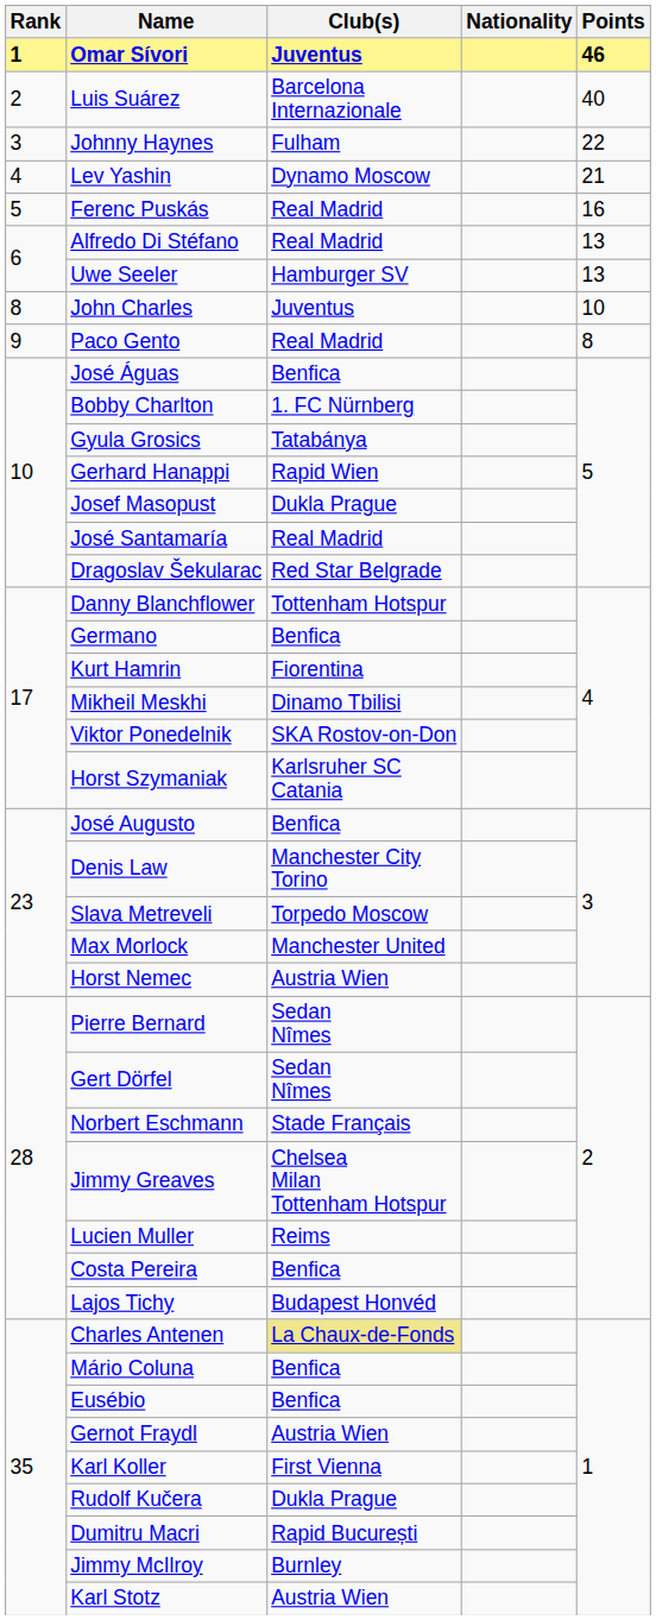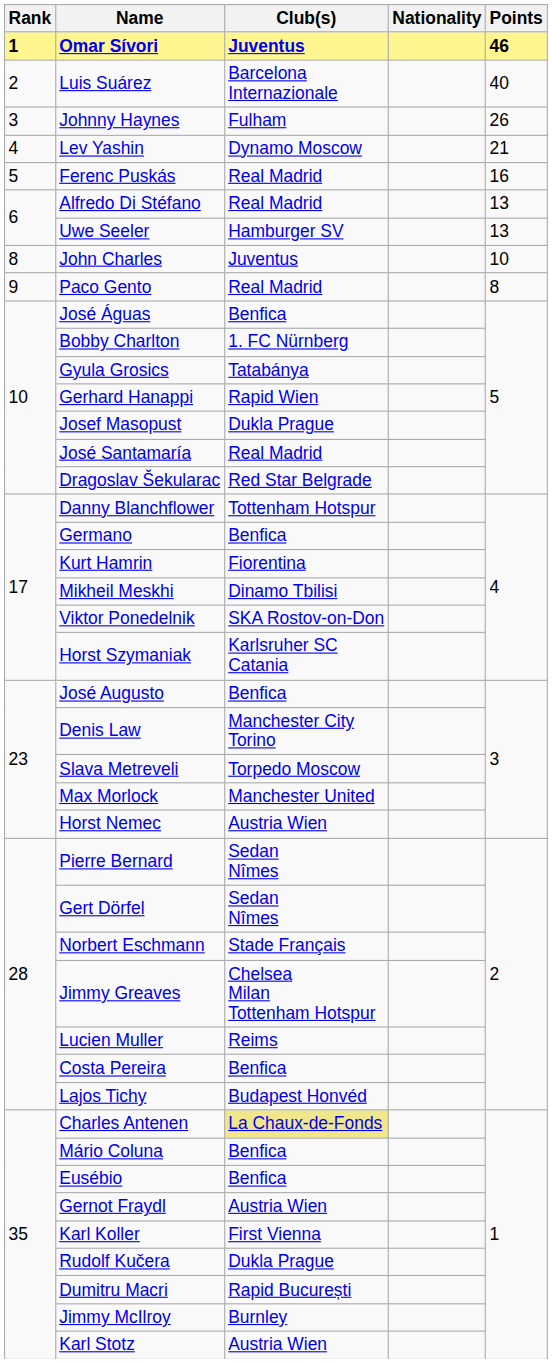 <table class="wikitable">
 <tr>
 <th>Rank</th>
 <th>Name</th>
 <th>Club(s)</th>
 <th>Nationality</th>
 <th>Points</th>
 </tr>
 <tr style="background-color: #FFF68F; font-weight: bold;">
 <td>1</td>
 <td><a href='#'>Omar Sívori</a></td>
 <td> <a href='#'>Juventus</a></td>
 <td></td>
 <td>46</td>
 </tr>
 <tr>
 <td>2</td>
 <td><a href='#'>Luis Suárez</a></td>
 <td> <a href='#'>Barcelona</a><br> <a href='#'>Internazionale</a></td>
 <td></td>
 <td>40</td>
 </tr>
 <tr>
 <td>3</td>
 <td><a href='#'>Johnny Haynes</a></td>
 <td> <a href='#'>Fulham</a></td>
 <td></td>
-<td>22</td>
+<td>26</td>
 </tr>
 <tr>
 <td>4</td>
 <td><a href='#'>Lev Yashin</a></td>
 <td> <a href='#'>Dynamo Moscow</a></td>
 <td></td>
 <td>21</td>
 </tr>
 <tr>
 <td>5</td>
 <td><a href='#'>Ferenc Puskás</a></td>
 <td> <a href='#'>Real Madrid</a></td>
 <td></td>
 <td>16</td>
 </tr>
 <tr>
 <td rowspan="2">6</td>
 <td><a href='#'>Alfredo Di Stéfano</a></td>
 <td> <a href='#'>Real Madrid</a></td>
 <td></td>
 <td>13</td>
 </tr>
 <tr>
 <td><a href='#'>Uwe Seeler</a></td>
 <td> <a href='#'>Hamburger SV</a></td>
 <td></td>
 <td>13</td>
 </tr>
 <tr>
 <td>8</td>
 <td><a href='#'>John Charles</a></td>
 <td> <a href='#'>Juventus</a></td>
 <td></td>
 <td>10</td>
 </tr>
 <tr>
 <td>9</td>
 <td><a href='#'>Paco Gento</a></td>
 <td> <a href='#'>Real Madrid</a></td>
 <td></td>
 <td>8</td>
 </tr>
 <tr>
 <td rowspan="7">10</td>
 <td><a href='#'>José Águas</a></td>
 <td> <a href='#'>Benfica</a></td>
 <td></td>
 <td rowspan="7">5</td>
 </tr>
 <tr>
 <td><a href='#'>Bobby Charlton</a></td>
 <td> <a href='#'>1. FC Nürnberg</a></td>
 <td></td>
 </tr>
 <tr>
 <td><a href='#'>Gyula Grosics</a></td>
 <td> <a href='#'>Tatabánya</a></td>
 <td></td>
 </tr>
 <tr>
 <td><a href='#'>Gerhard Hanappi</a></td>
 <td> <a href='#'>Rapid Wien</a></td>
 <td></td>
 </tr>
 <tr>
 <td><a href='#'>Josef Masopust</a></td>
 <td> <a href='#'>Dukla Prague</a></td>
 <td></td>
 </tr>
 <tr>
 <td><a href='#'>José Santamaría</a></td>
 <td> <a href='#'>Real Madrid</a></td>
 <td></td>
 </tr>
 <tr>
 <td><a href='#'>Dragoslav Šekularac</a></td>
 <td> <a href='#'>Red Star Belgrade</a></td>
 <td></td>
 </tr>
 <tr>
 <td rowspan="6">17</td>
 <td><a href='#'>Danny Blanchflower</a></td>
 <td> <a href='#'>Tottenham Hotspur</a></td>
 <td></td>
 <td rowspan="6">4</td>
 </tr>
 <tr>
 <td><a href='#'>Germano</a></td>
 <td> <a href='#'>Benfica</a></td>
 <td></td>
 </tr>
 <tr>
 <td><a href='#'>Kurt Hamrin</a></td>
 <td> <a href='#'>Fiorentina</a></td>
 <td></td>
 </tr>
 <tr>
 <td><a href='#'>Mikheil Meskhi</a></td>
 <td> <a href='#'>Dinamo Tbilisi</a></td>
 <td></td>
 </tr>
 <tr>
 <td><a href='#'>Viktor Ponedelnik</a></td>
 <td> <a href='#'>SKA Rostov-on-Don</a></td>
 <td></td>
 </tr>
 <tr>
 <td><a href='#'>Horst Szymaniak</a></td>
 <td> <a href='#'>Karlsruher SC</a><br> <a href='#'>Catania</a></td>
 <td></td>
 </tr>
 <tr>
 <td rowspan="5">23</td>
 <td><a href='#'>José Augusto</a></td>
 <td> <a href='#'>Benfica</a></td>
 <td></td>
 <td rowspan="5">3</td>
 </tr>
 <tr>
 <td><a href='#'>Denis Law</a></td>
 <td> <a href='#'>Manchester City</a><br> <a href='#'>Torino</a></td>
 <td></td>
 </tr>
 <tr>
 <td><a href='#'>Slava Metreveli</a></td>
 <td> <a href='#'>Torpedo Moscow</a></td>
 <td></td>
 </tr>
 <tr>
 <td><a href='#'>Max Morlock</a></td>
 <td> <a href='#'>Manchester United</a></td>
 <td></td>
 </tr>
 <tr>
 <td><a href='#'>Horst Nemec</a></td>
 <td> <a href='#'>Austria Wien</a></td>
 <td></td>
 </tr>
 <tr>
 <td rowspan="7">28</td>
 <td><a href='#'>Pierre Bernard</a></td>
 <td> <a href='#'>Sedan</a><br> <a href='#'>Nîmes</a></td>
 <td></td>
 <td rowspan="7">2</td>
 </tr>
 <tr>
 <td><a href='#'>Gert Dörfel</a></td>
 <td> <a href='#'>Sedan</a><br> <a href='#'>Nîmes</a></td>
 <td></td>
 </tr>
 <tr>
 <td><a href='#'>Norbert Eschmann</a></td>
 <td> <a href='#'>Stade Français</a></td>
 <td></td>
 </tr>
 <tr>
 <td><a href='#'>Jimmy Greaves</a></td>
 <td> <a href='#'>Chelsea</a><br> <a href='#'>Milan</a><br> <a href='#'>Tottenham Hotspur</a></td>
 <td></td>
 </tr>
 <tr>
 <td><a href='#'>Lucien Muller</a></td>
 <td> <a href='#'>Reims</a></td>
 <td></td>
 </tr>
 <tr>
 <td><a href='#'>Costa Pereira</a></td>
 <td> <a href='#'>Benfica</a></td>
 <td></td>
 </tr>
 <tr>
 <td><a href='#'>Lajos Tichy</a></td>
 <td> <a href='#'>Budapest Honvéd</a></td>
 <td></td>
 </tr>
 <tr>
 <td rowspan="9">35</td>
 <td><a href='#'>Charles Antenen</a></td>
 <td style="background: khaki;"> <a href='#'>La Chaux-de-Fonds</a></td>
 <td></td>
 <td rowspan="9">1</td>
 </tr>
 <tr>
 <td><a href='#'>Mário Coluna</a></td>
 <td> <a href='#'>Benfica</a></td>
 <td></td>
 </tr>
 <tr>
 <td><a href='#'>Eusébio</a></td>
 <td> <a href='#'>Benfica</a></td>
 <td></td>
 </tr>
 <tr>
 <td><a href='#'>Gernot Fraydl</a></td>
 <td> <a href='#'>Austria Wien</a></td>
 <td></td>
 </tr>
 <tr>
 <td><a href='#'>Karl Koller</a></td>
 <td> <a href='#'>First Vienna</a></td>
 <td></td>
 </tr>
 <tr>
 <td><a href='#'>Rudolf Kučera</a></td>
 <td> <a href='#'>Dukla Prague</a></td>
 <td></td>
 </tr>
 <tr>
 <td><a href='#'>Dumitru Macri</a></td>
 <td> <a href='#'>Rapid București</a></td>
 <td></td>
 </tr>
 <tr>
 <td><a href='#'>Jimmy McIlroy</a></td>
 <td> <a href='#'>Burnley</a></td>
 <td></td>
 </tr>
 <tr>
 <td><a href='#'>Karl Stotz</a></td>
 <td> <a href='#'>Austria Wien</a></td>
 <td></td>
 </tr>
 </table>
